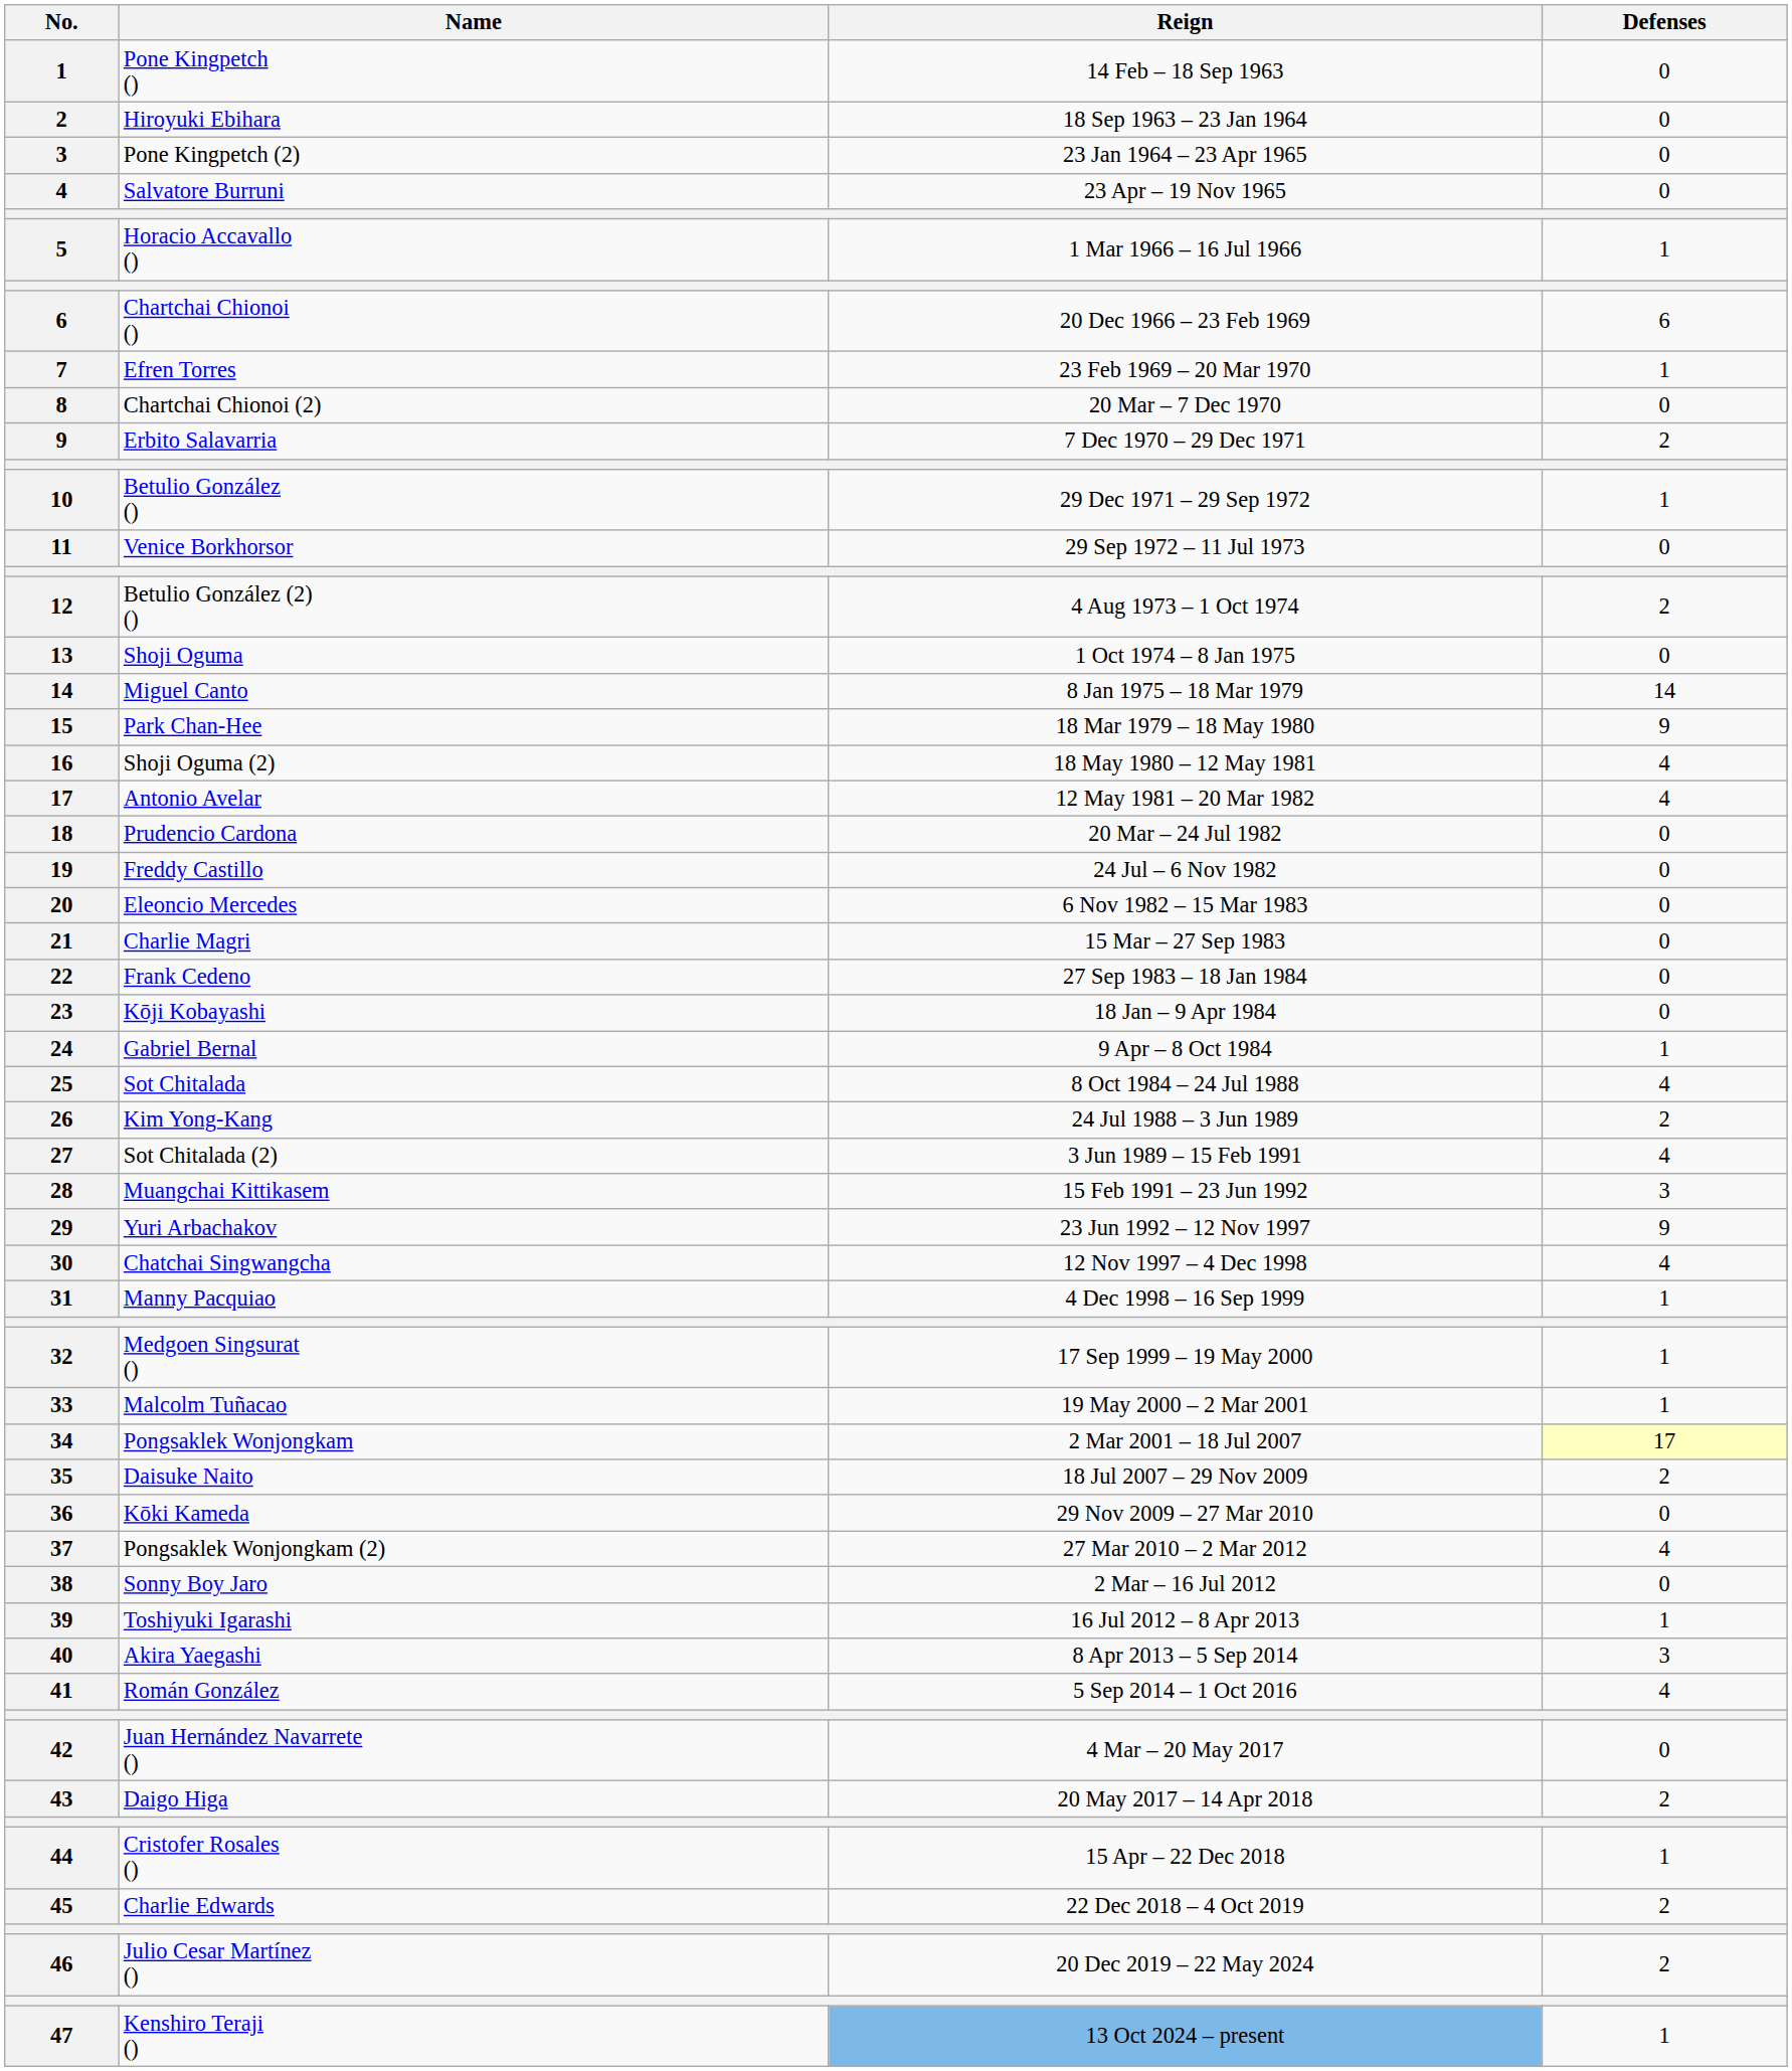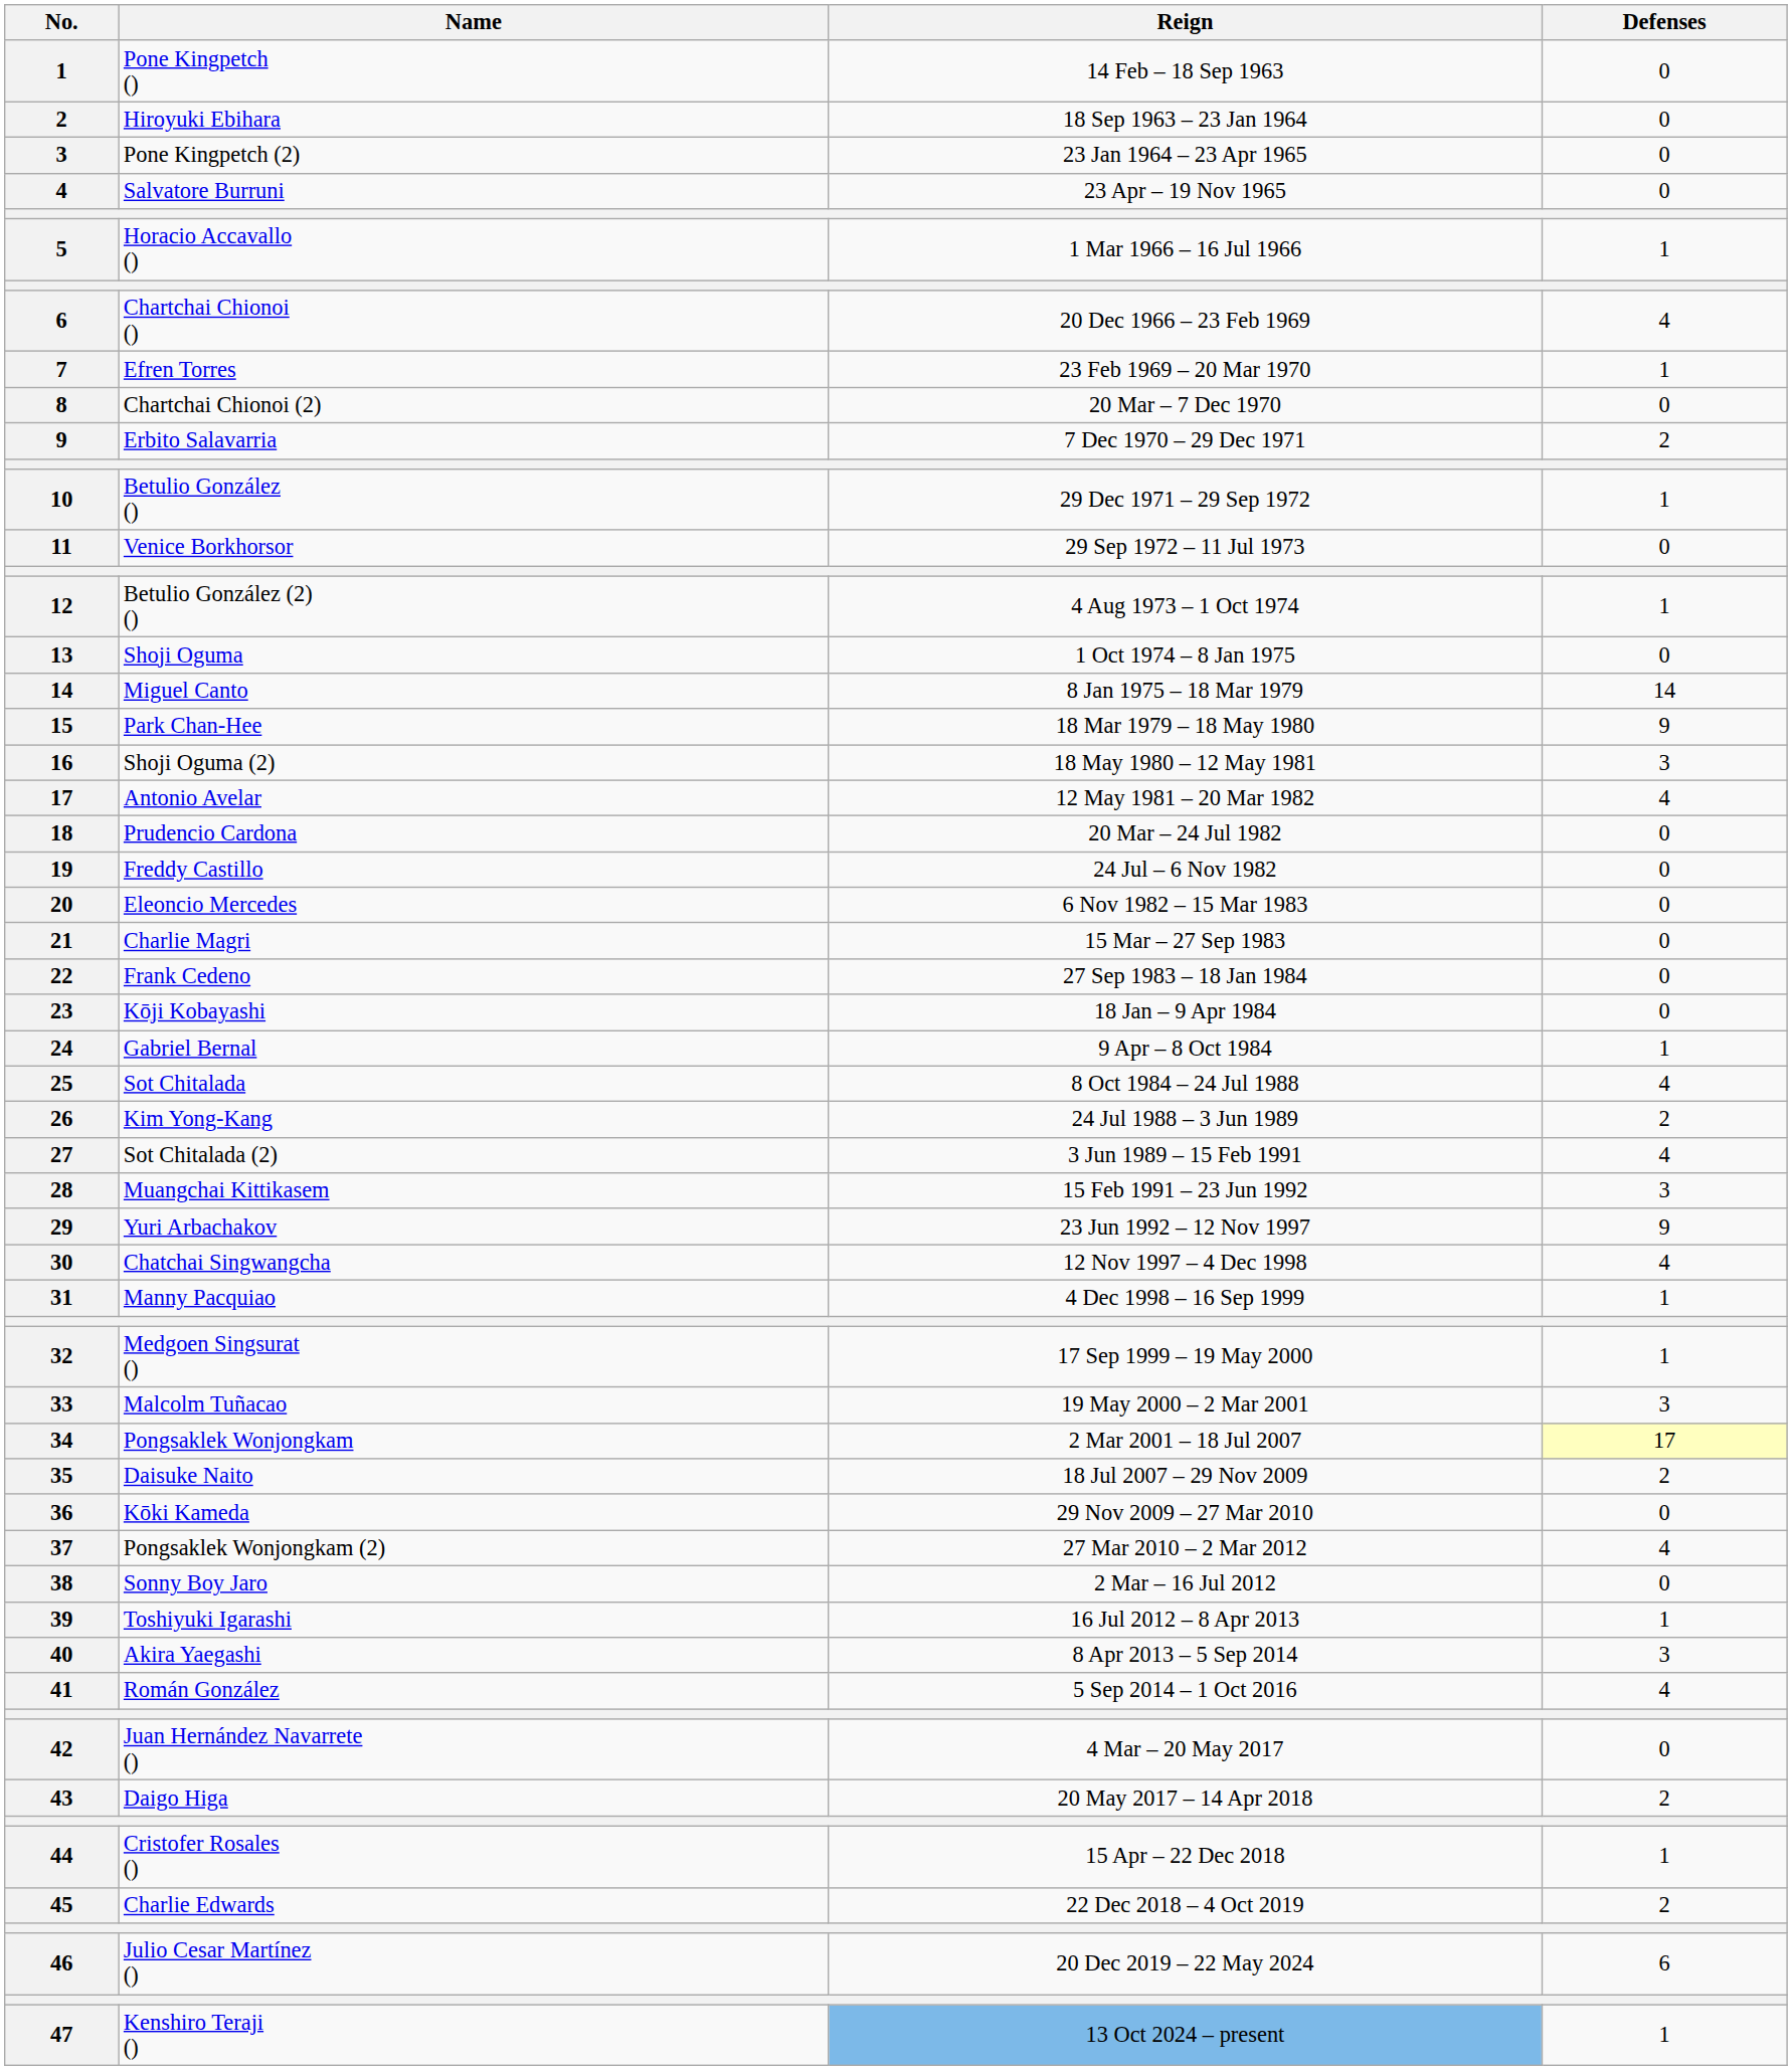 <table class="wikitable sortable" style="width:80%;">
 <tr>
 <th>No.</th>
 <th>Name</th>
 <th>Reign</th>
 <th>Defenses</th>
 </tr>
 <tr>
 <th>1</th>
 <td align="left"><a href='#'>Pone Kingpetch</a><br>()</td>
 <td style="text-align:center;">14 Feb – 18 Sep 1963</td>
 <td style="text-align:center;">0</td>
 </tr>
 <tr>
 <th>2</th>
 <td align="left"><a href='#'>Hiroyuki Ebihara</a></td>
 <td style="text-align:center;">18 Sep 1963 – 23 Jan 1964</td>
 <td style="text-align:center;">0</td>
 </tr>
 <tr>
 <th>3</th>
 <td align="left">Pone Kingpetch (2)</td>
 <td style="text-align:center;">23 Jan 1964 – 23 Apr 1965</td>
 <td style="text-align:center;">0</td>
 </tr>
 <tr>
 <th>4</th>
 <td align="left"><a href='#'>Salvatore Burruni</a></td>
 <td style="text-align:center;">23 Apr – 19 Nov 1965</td>
 <td style="text-align:center;">0</td>
 </tr>
 <tr align=center>
 <th colspan=4></th>
 </tr>
 <tr>
 <th>5</th>
 <td align="left"><a href='#'>Horacio Accavallo</a><br>()</td>
 <td style="text-align:center;">1 Mar 1966 – 16 Jul 1966</td>
 <td style="text-align:center;">1</td>
 </tr>
 <tr align=center>
 <th colspan=4></th>
 </tr>
 <tr>
 <th>6</th>
 <td align="left"><a href='#'>Chartchai Chionoi</a><br>()</td>
 <td style="text-align:center;">20 Dec 1966 – 23 Feb 1969</td>
-<td style="text-align:center;">6</td>
+<td style="text-align:center;">4</td>
 </tr>
 <tr>
 <th>7</th>
 <td align="left"><a href='#'>Efren Torres</a></td>
 <td style="text-align:center;">23 Feb 1969 – 20 Mar 1970</td>
 <td style="text-align:center;">1</td>
 </tr>
 <tr>
 <th>8</th>
 <td align="left">Chartchai Chionoi (2)</td>
 <td style="text-align:center;">20 Mar – 7 Dec 1970</td>
 <td style="text-align:center;">0</td>
 </tr>
 <tr>
 <th>9</th>
 <td align="left"><a href='#'>Erbito Salavarria</a></td>
 <td style="text-align:center;">7 Dec 1970 – 29 Dec 1971</td>
 <td style="text-align:center;">2</td>
 </tr>
 <tr align=center>
 <th colspan=4></th>
 </tr>
 <tr>
 <th>10</th>
 <td align="left"><a href='#'>Betulio González</a><br>()</td>
 <td style="text-align:center;">29 Dec 1971 – 29 Sep 1972</td>
 <td style="text-align:center;">1</td>
 </tr>
 <tr>
 <th>11</th>
 <td align="left"><a href='#'>Venice Borkhorsor</a></td>
 <td style="text-align:center;">29 Sep 1972 – 11 Jul 1973</td>
 <td style="text-align:center;">0</td>
 </tr>
 <tr>
 <th colspan=4></th>
 </tr>
 <tr>
 <th>12</th>
 <td align="left">Betulio González (2)<br>()</td>
 <td style="text-align:center;">4 Aug 1973 – 1 Oct 1974</td>
-<td style="text-align:center;">2</td>
+<td style="text-align:center;">1</td>
 </tr>
 <tr>
 <th>13</th>
 <td align="left"><a href='#'>Shoji Oguma</a></td>
 <td style="text-align:center;">1 Oct 1974 – 8 Jan 1975</td>
 <td style="text-align:center;">0</td>
 </tr>
 <tr>
 <th>14</th>
 <td align="left"><a href='#'>Miguel Canto</a></td>
 <td style="text-align:center;">8 Jan 1975 – 18 Mar 1979</td>
 <td style="text-align:center;">14</td>
 </tr>
 <tr>
 <th>15</th>
 <td align="left"><a href='#'>Park Chan-Hee</a></td>
 <td style="text-align:center;">18 Mar 1979 – 18 May 1980</td>
 <td style="text-align:center;">9</td>
 </tr>
 <tr>
 <th>16</th>
 <td align="left">Shoji Oguma (2)</td>
 <td style="text-align:center;">18 May 1980 – 12 May 1981</td>
-<td style="text-align:center;">4</td>
+<td style="text-align:center;">3</td>
 </tr>
 <tr>
 <th>17</th>
 <td align="left"><a href='#'>Antonio Avelar</a></td>
 <td style="text-align:center;">12 May 1981 – 20 Mar 1982</td>
 <td style="text-align:center;">4</td>
 </tr>
 <tr>
 <th>18</th>
 <td align="left"><a href='#'>Prudencio Cardona</a></td>
 <td style="text-align:center;">20 Mar – 24 Jul 1982</td>
 <td style="text-align:center;">0</td>
 </tr>
 <tr>
 <th>19</th>
 <td align="left"><a href='#'>Freddy Castillo</a></td>
 <td style="text-align:center;">24 Jul – 6 Nov 1982</td>
 <td style="text-align:center;">0</td>
 </tr>
 <tr>
 <th>20</th>
 <td align="left"><a href='#'>Eleoncio Mercedes</a></td>
 <td style="text-align:center;">6 Nov 1982 – 15 Mar 1983</td>
 <td style="text-align:center;">0</td>
 </tr>
 <tr>
 <th>21</th>
 <td align="left"><a href='#'>Charlie Magri</a></td>
 <td style="text-align:center;">15 Mar – 27 Sep 1983</td>
 <td style="text-align:center;">0</td>
 </tr>
 <tr>
 <th>22</th>
 <td align="left"><a href='#'>Frank Cedeno</a></td>
 <td style="text-align:center;">27 Sep 1983 – 18 Jan 1984</td>
 <td style="text-align:center;">0</td>
 </tr>
 <tr>
 <th>23</th>
 <td align="left"><a href='#'>Kōji Kobayashi</a></td>
 <td style="text-align:center;">18 Jan – 9 Apr 1984</td>
 <td style="text-align:center;">0</td>
 </tr>
 <tr>
 <th>24</th>
 <td align="left"><a href='#'>Gabriel Bernal</a></td>
 <td style="text-align:center;">9 Apr – 8 Oct 1984</td>
 <td style="text-align:center;">1</td>
 </tr>
 <tr>
 <th>25</th>
 <td align="left"><a href='#'>Sot Chitalada</a></td>
 <td style="text-align:center;">8 Oct 1984 – 24 Jul 1988</td>
 <td style="text-align:center;">4</td>
 </tr>
 <tr>
 <th>26</th>
 <td align="left"><a href='#'>Kim Yong-Kang</a></td>
 <td style="text-align:center;">24 Jul 1988 – 3 Jun 1989</td>
 <td style="text-align:center;">2</td>
 </tr>
 <tr>
 <th>27</th>
 <td align="left">Sot Chitalada (2)</td>
 <td style="text-align:center;">3 Jun 1989 – 15 Feb 1991</td>
 <td style="text-align:center;">4</td>
 </tr>
 <tr>
 <th>28</th>
 <td align="left"><a href='#'>Muangchai Kittikasem</a></td>
 <td style="text-align:center;">15 Feb 1991 – 23 Jun 1992</td>
 <td style="text-align:center;">3</td>
 </tr>
 <tr>
 <th>29</th>
 <td align="left"><a href='#'>Yuri Arbachakov</a></td>
 <td style="text-align:center;">23 Jun 1992 – 12 Nov 1997</td>
 <td style="text-align:center;">9</td>
 </tr>
 <tr>
 <th>30</th>
 <td align="left"><a href='#'>Chatchai Singwangcha</a></td>
 <td style="text-align:center;">12 Nov 1997 – 4 Dec 1998</td>
 <td style="text-align:center;">4</td>
 </tr>
 <tr>
 <th>31</th>
 <td align="left"><a href='#'>Manny Pacquiao</a></td>
 <td style="text-align:center;">4 Dec 1998 – 16 Sep 1999</td>
 <td style="text-align:center;">1</td>
 </tr>
 <tr align=center>
 <th colspan=4></th>
 </tr>
 <tr>
 <th>32</th>
 <td align="left"><a href='#'>Medgoen Singsurat</a><br>()</td>
 <td style="text-align:center;">17 Sep 1999 – 19 May 2000</td>
 <td style="text-align:center;">1</td>
 </tr>
 <tr>
 <th>33</th>
 <td align="left"><a href='#'>Malcolm Tuñacao</a></td>
 <td style="text-align:center;">19 May 2000 – 2 Mar 2001</td>
-<td style="text-align:center;">1</td>
+<td style="text-align:center;">3</td>
 </tr>
 <tr>
 <th>34</th>
 <td align="left"><a href='#'>Pongsaklek Wonjongkam</a></td>
 <td style="text-align:center;">2 Mar 2001 – 18 Jul 2007</td>
 <td style="background:#ffffbf; text-align:center;">17</td>
 </tr>
 <tr>
 <th>35</th>
 <td align="left"><a href='#'>Daisuke Naito</a></td>
 <td style="text-align:center;">18 Jul 2007 – 29 Nov 2009</td>
 <td style="text-align:center;">2</td>
 </tr>
 <tr>
 <th>36</th>
 <td align="left"><a href='#'>Kōki Kameda</a></td>
 <td style="text-align:center;">29 Nov 2009 – 27 Mar 2010</td>
 <td style="text-align:center;">0</td>
 </tr>
 <tr>
 <th>37</th>
 <td align="left">Pongsaklek Wonjongkam (2)</td>
 <td style="text-align:center;">27 Mar 2010 – 2 Mar 2012</td>
 <td style="text-align:center;">4</td>
 </tr>
 <tr>
 <th>38</th>
 <td align="left"><a href='#'>Sonny Boy Jaro</a></td>
 <td style="text-align:center;">2 Mar – 16 Jul 2012</td>
 <td style="text-align:center;">0</td>
 </tr>
 <tr>
 <th>39</th>
 <td align="left"><a href='#'>Toshiyuki Igarashi</a></td>
 <td style="text-align:center;">16 Jul 2012 – 8 Apr 2013</td>
 <td style="text-align:center;">1</td>
 </tr>
 <tr>
 <th>40</th>
 <td align="left"><a href='#'>Akira Yaegashi</a></td>
 <td style="text-align:center;">8 Apr 2013 – 5 Sep 2014</td>
 <td style="text-align:center;">3</td>
 </tr>
 <tr>
 <th>41</th>
 <td align="left"><a href='#'>Román González</a></td>
 <td style="text-align:center;">5 Sep 2014 – 1 Oct 2016</td>
 <td style="text-align:center;">4</td>
 </tr>
 <tr align=center>
 <th colspan=4></th>
 </tr>
 <tr>
 <th>42</th>
 <td align="left"><a href='#'>Juan Hernández Navarrete</a><br>()</td>
 <td style="text-align:center;">4 Mar – 20 May 2017</td>
 <td style="text-align:center;">0</td>
 </tr>
 <tr>
 <th>43</th>
 <td align="left"><a href='#'>Daigo Higa</a></td>
 <td style="text-align:center;">20 May 2017 – 14 Apr 2018</td>
 <td style="text-align:center;">2</td>
 </tr>
 <tr align=center>
 <th colspan=4></th>
 </tr>
 <tr>
 <th>44</th>
 <td align="left"><a href='#'>Cristofer Rosales</a><br>()</td>
 <td style="text-align:center;">15 Apr – 22 Dec 2018</td>
 <td style="text-align:center;">1</td>
 </tr>
 <tr>
 <th>45</th>
 <td align="left"><a href='#'>Charlie Edwards</a></td>
 <td style="text-align:center;">22 Dec 2018 – 4 Oct 2019</td>
 <td style="text-align:center;">2</td>
 </tr>
 <tr align=center>
 <th colspan=4></th>
 </tr>
 <tr align=center>
 <th>46</th>
 <td align=left><a href='#'>Julio Cesar Martínez</a><br>()</td>
 <td>20 Dec 2019 – 22 May 2024</td>
-<td>2</td>
+<td>6</td>
 </tr>
 <tr align=center>
 <th colspan=4></th>
 </tr>
 <tr>
 <th>47</th>
 <td align="left"><a href='#'>Kenshiro Teraji</a><br>()</td>
 <td style="background:#7cb9e8; text-align:center;">13 Oct 2024 – present</td>
 <td style="text-align:center;">1</td>
 </tr>
 </table>
